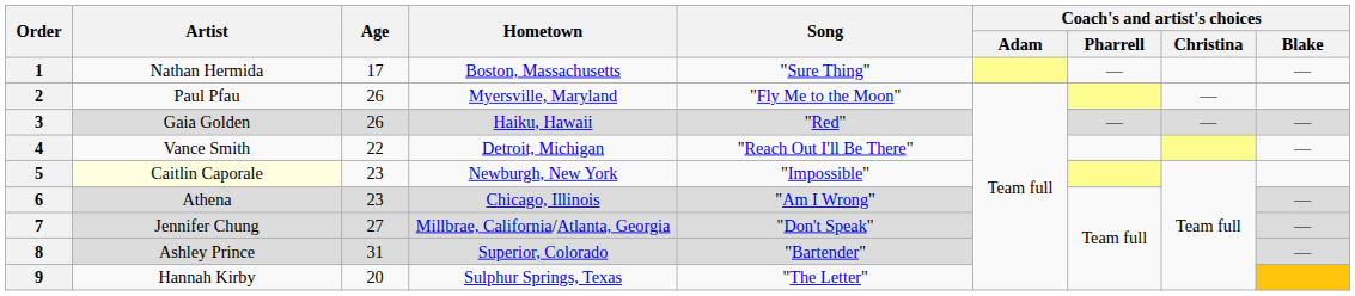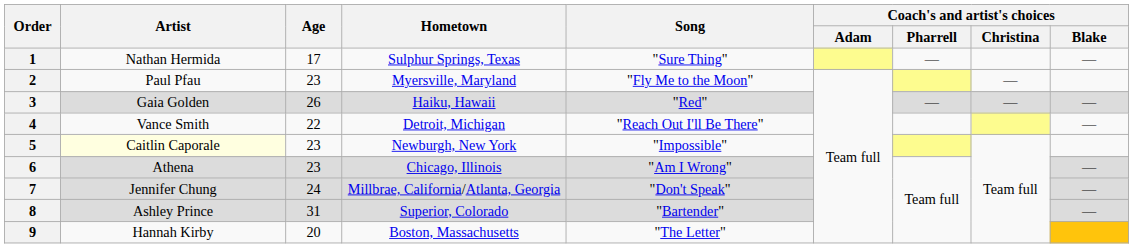 <table class="wikitable" style="text-align:center; line-height:17px; width:100%;">
 <tr>
 <th scope="col" rowspan="2" style="width:05%;">Order</th>
 <th scope="col" rowspan="2" style="width:20%;">Artist</th>
 <th scope="col" rowspan="2" style="width:05%;">Age</th>
 <th scope="col" rowspan="2" style="width:20%;">Hometown</th>
 <th scope="col" rowspan="2" style="width:22%;">Song</th>
 <th scope="col" colspan="4" style="width:28%;">Coach's and artist's choices</th>
 </tr>
 <tr>
 <th style="width:07%;">Adam</th>
 <th style="width:07%;">Pharrell</th>
 <th style="width:07%;">Christina</th>
 <th style="width:07%;">Blake</th>
 </tr>
 <tr>
 <th>1</th>
 <td>Nathan Hermida</td>
 <td>17</td>
-<td><a href='#'>Boston, Massachusetts</a></td>
+<td><a href='#'>Sulphur Springs, Texas</a></td>
 <td>"<a href='#'>Sure Thing</a>"</td>
 <td style="background:#fdfc8f;"><strong></strong></td>
 <td>—</td>
 <td><strong></strong></td>
 <td>—</td>
 </tr>
 <tr>
 <th>2</th>
 <td>Paul Pfau</td>
-<td>26</td>
+<td>23</td>
 <td><a href='#'>Myersville, Maryland</a></td>
 <td>"<a href='#'>Fly Me to the Moon</a>"</td>
 <td rowspan=8>Team full</td>
 <td style="background:#fdfc8f;"><strong></strong></td>
 <td>—</td>
 <td><strong></strong></td>
 </tr>
 <tr>
 <th>3</th>
 <td style="background:#DCDCDC;">Gaia Golden</td>
 <td style="background:#DCDCDC;">26</td>
 <td style="background:#DCDCDC;"><a href='#'>Haiku, Hawaii</a></td>
 <td style="background:#DCDCDC;">"<a href='#'>Red</a>"</td>
 <td style="background:#DCDCDC;">—</td>
 <td style="background:#DCDCDC;">—</td>
 <td style="background:#DCDCDC;">—</td>
 </tr>
 <tr>
 <th>4</th>
 <td>Vance Smith</td>
 <td>22</td>
 <td><a href='#'>Detroit, Michigan</a></td>
 <td>"<a href='#'>Reach Out I'll Be There</a>"</td>
 <td><strong></strong></td>
 <td style="background:#fdfc8f;"><strong></strong></td>
 <td>—</td>
 </tr>
 <tr>
 <th>5</th>
 <td style="background: lightyellow;">Caitlin Caporale</td>
 <td>23</td>
 <td><a href='#'>Newburgh, New York</a></td>
 <td>"<a href='#'>Impossible</a>"</td>
 <td style="background:#fdfc8f;"><strong></strong></td>
 <td rowspan=5>Team full</td>
 <td><strong></strong></td>
 </tr>
 <tr>
 <th>6</th>
 <td style="background:#DCDCDC;">Athena</td>
 <td style="background:#DCDCDC;">23</td>
 <td style="background:#DCDCDC;"><a href='#'>Chicago, Illinois</a></td>
 <td style="background:#DCDCDC;">"<a href='#'>Am I Wrong</a>"</td>
 <td rowspan=4>Team full</td>
 <td style="background:#DCDCDC;">—</td>
 </tr>
 <tr>
 <th>7</th>
 <td style="background:#DCDCDC;">Jennifer Chung</td>
-<td style="background:#DCDCDC;">27</td>
+<td style="background:#DCDCDC;">24</td>
 <td style="background:#DCDCDC;"><a href='#'>Millbrae, California</a>/<a href='#'>Atlanta, Georgia</a></td>
 <td style="background:#DCDCDC;">"<a href='#'>Don't Speak</a>"</td>
 <td style="background:#DCDCDC;">—</td>
 </tr>
 <tr>
 <th>8</th>
 <td style="background:#DCDCDC;">Ashley Prince</td>
 <td style="background:#DCDCDC;">31</td>
 <td style="background:#DCDCDC;"><a href='#'>Superior, Colorado</a></td>
 <td style="background:#DCDCDC;">"<a href='#'>Bartender</a>"</td>
 <td style="background:#DCDCDC;">—</td>
 </tr>
 <tr>
 <th>9</th>
 <td>Hannah Kirby</td>
 <td>20</td>
-<td><a href='#'>Sulphur Springs, Texas</a></td>
+<td><a href='#'>Boston, Massachusetts</a></td>
 <td>"<a href='#'>The Letter</a>"</td>
 <td style="background:#FFC40C;"><strong></strong></td>
 </tr>
 </table>
